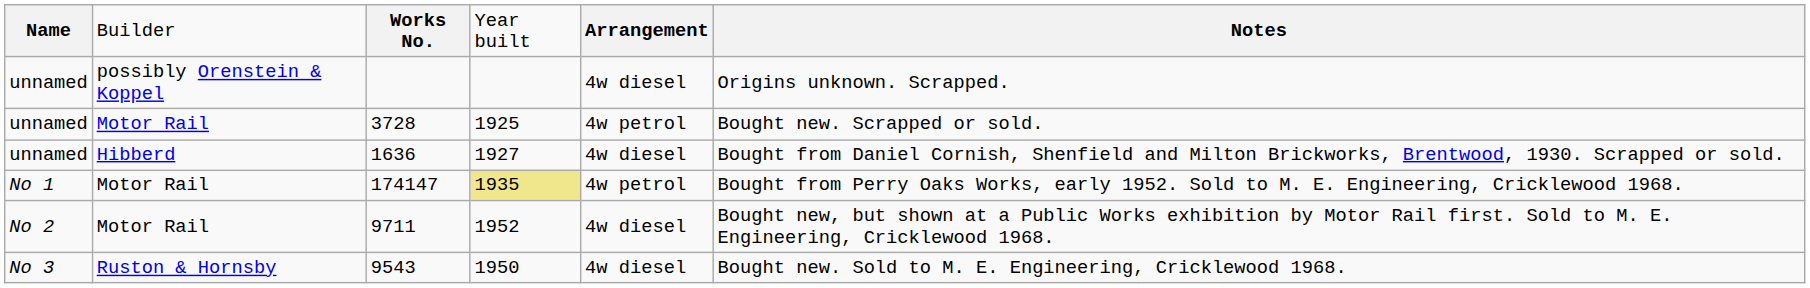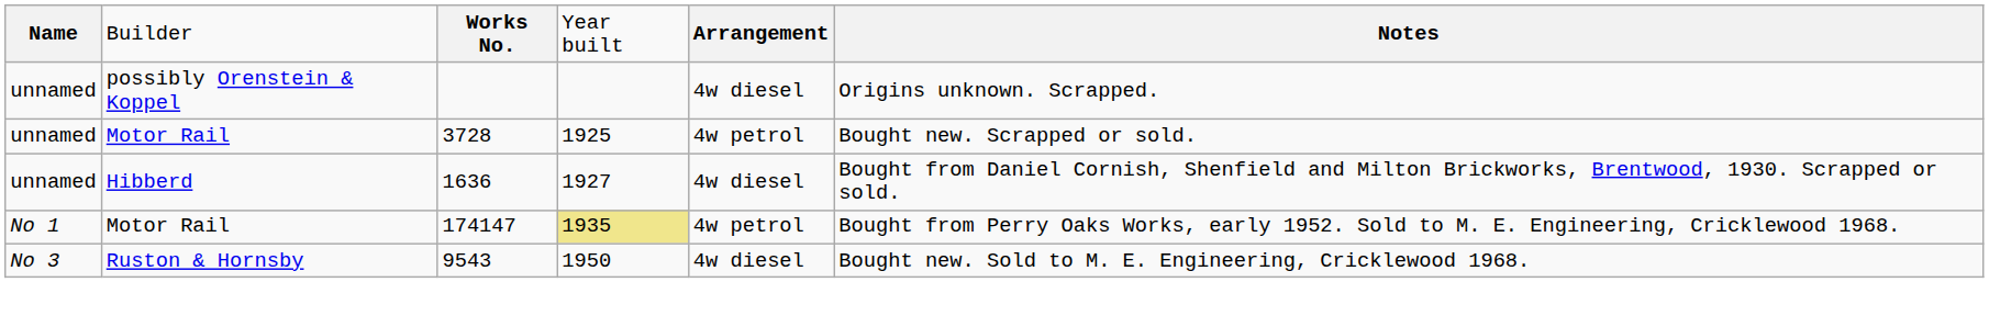 <table class="wikitable">
 <tr>
 <th>Name</th>
 <td>Builder</td>
 <th>Works No.</th>
 <td>Year built</td>
 <th>Arrangement</th>
 <th class="unsortable">Notes</th>
 </tr>
 <tr>
 <td>unnamed</td>
 <td>possibly <a href='#'>Orenstein & Koppel</a></td>
 <td></td>
 <td></td>
 <td>4w diesel</td>
 <td>Origins unknown. Scrapped.</td>
 </tr>
 <tr>
 <td>unnamed</td>
 <td><a href='#'>Motor Rail</a></td>
 <td>3728</td>
 <td>1925</td>
 <td>4w petrol</td>
 <td>Bought new. Scrapped or sold.</td>
 </tr>
 <tr>
 <td>unnamed</td>
 <td><a href='#'>Hibberd</a></td>
 <td>1636</td>
 <td>1927</td>
 <td>4w diesel</td>
 <td>Bought from Daniel Cornish, Shenfield and Milton Brickworks, <a href='#'>Brentwood</a>, 1930. Scrapped or sold.</td>
 </tr>
 <tr>
 <td><em>No 1</em></td>
 <td>Motor Rail</td>
 <td>174147</td>
 <td style="background: khaki;">1935</td>
 <td>4w petrol</td>
 <td>Bought from Perry Oaks Works, early 1952. Sold to M. E. Engineering, Cricklewood 1968.</td>
 </tr>
 <tr>
-<td><em>No 2</em></td>
-<td>Motor Rail</td>
-<td>9711</td>
-<td>1952</td>
-<td>4w diesel</td>
-<td>Bought new, but shown at a Public Works exhibition by Motor Rail first. Sold to M. E. Engineering, Cricklewood 1968.</td>
-</tr>
-<tr>
 <td><em>No 3</em></td>
 <td><a href='#'>Ruston & Hornsby</a></td>
 <td>9543</td>
 <td>1950</td>
 <td>4w diesel</td>
 <td>Bought new. Sold to M. E. Engineering, Cricklewood 1968.</td>
 </tr>
 </table>
